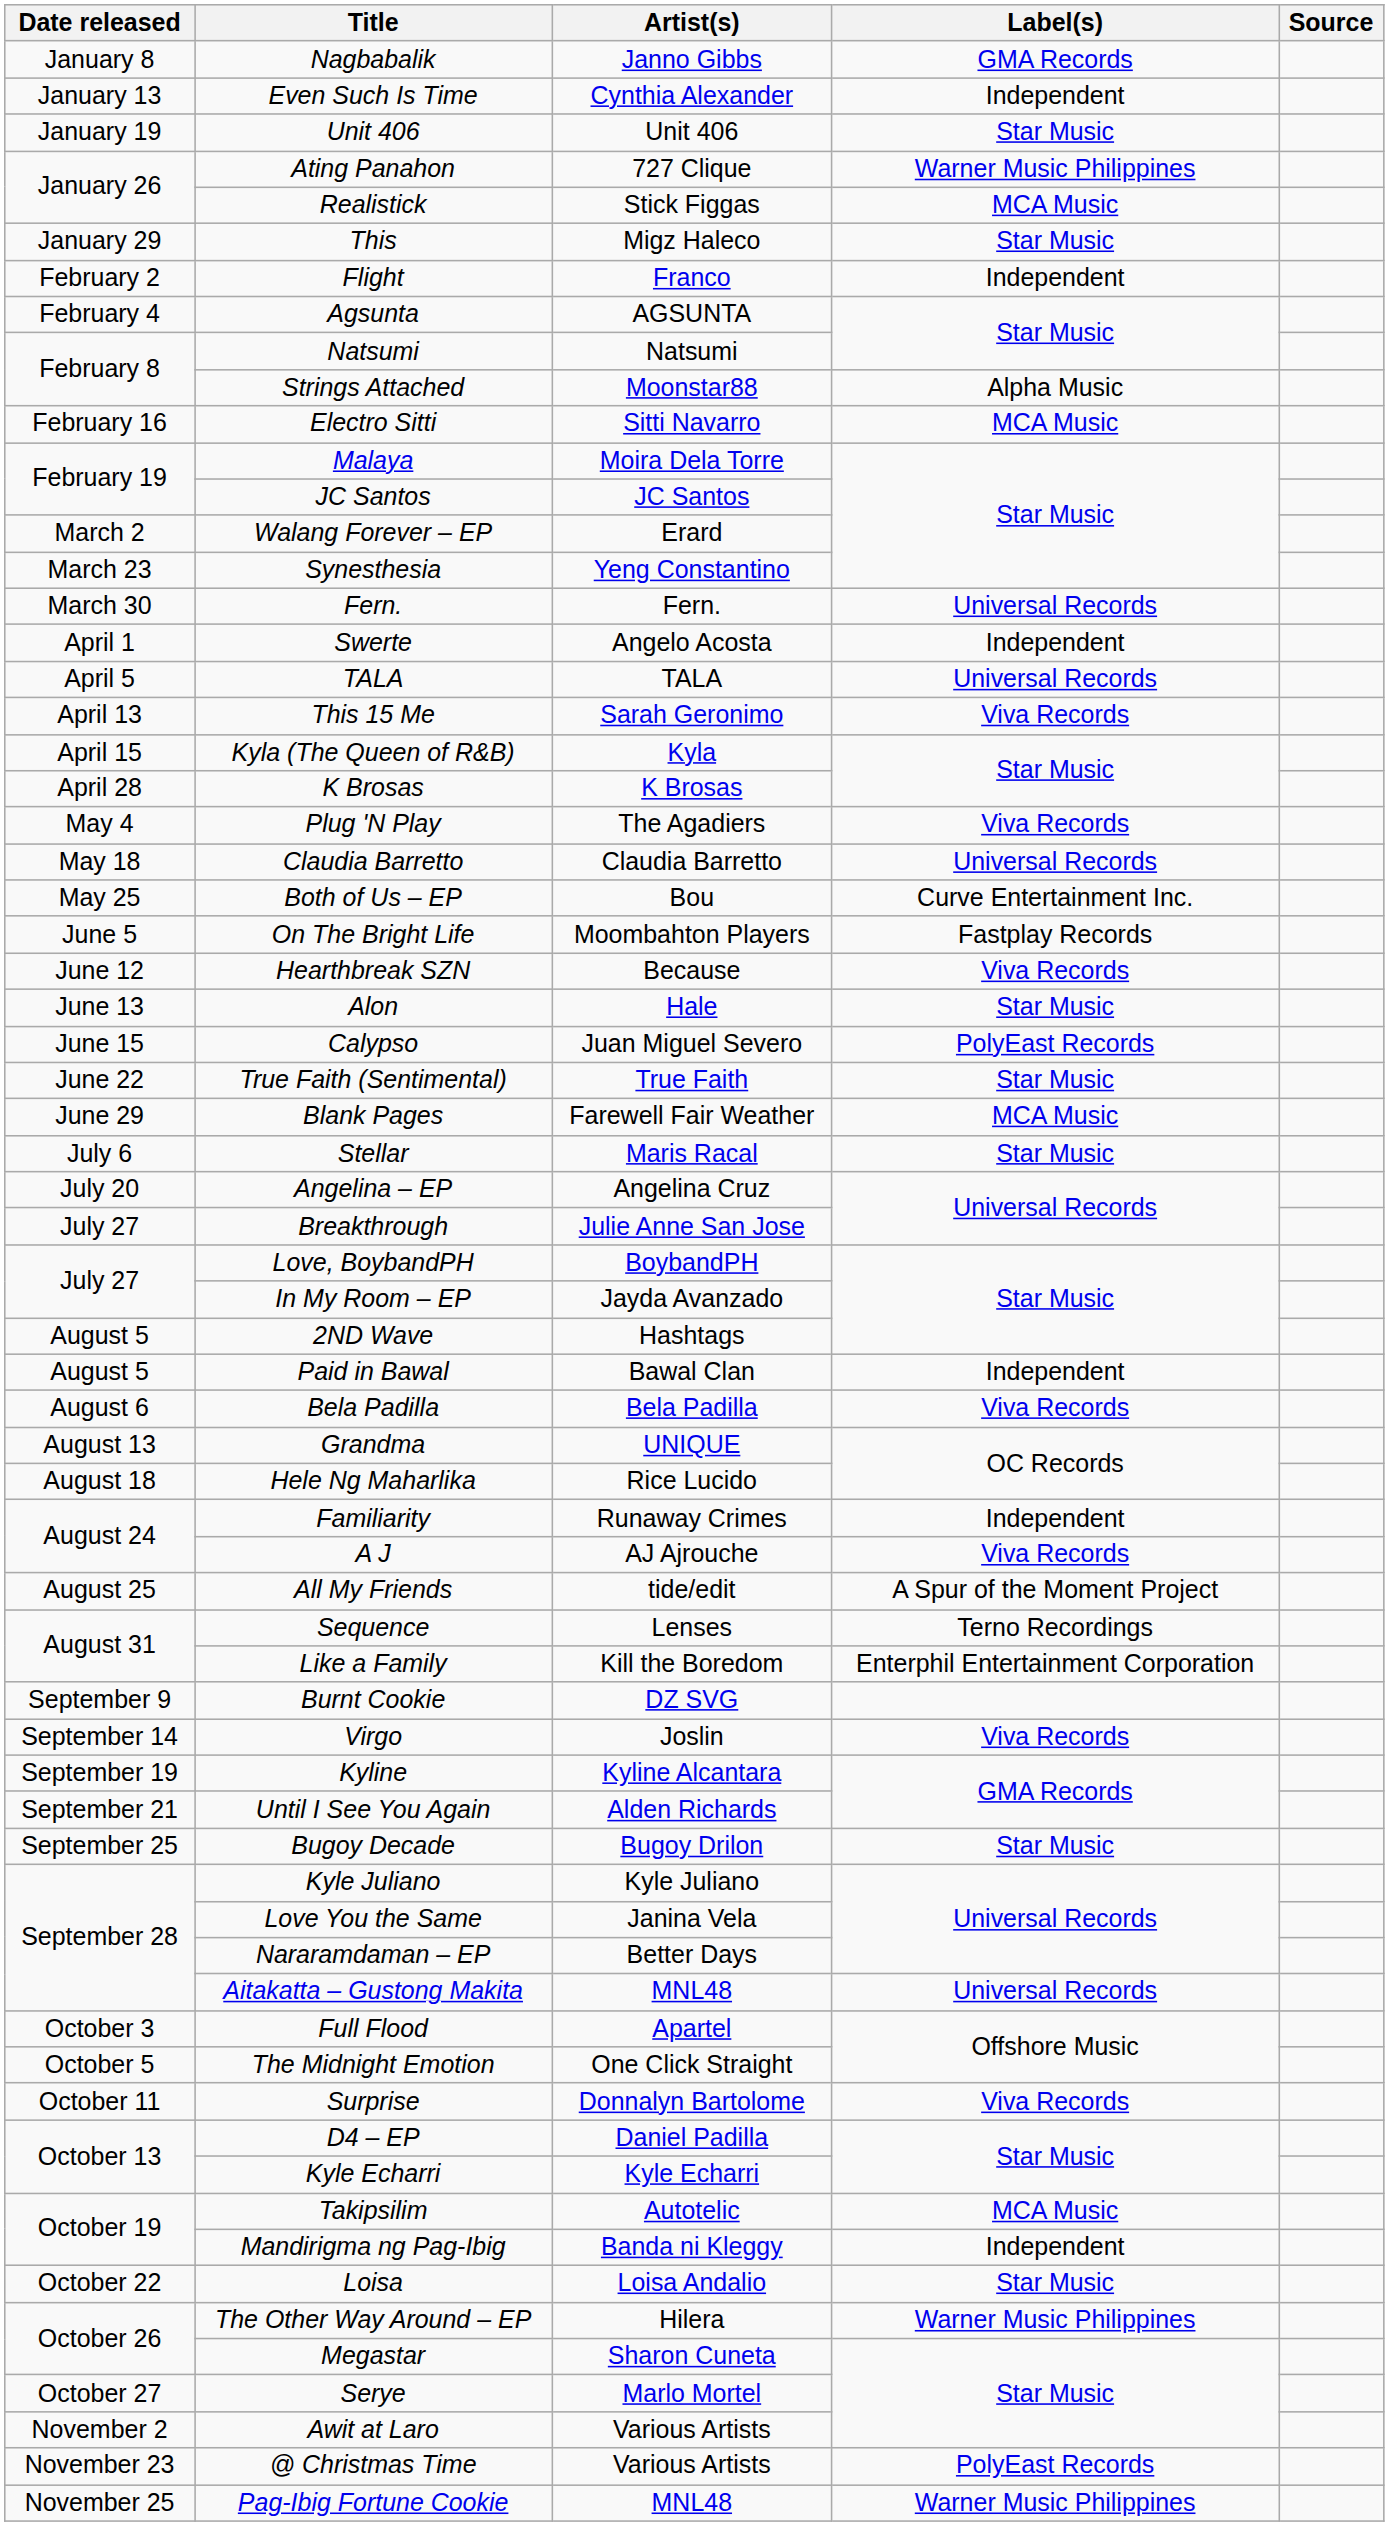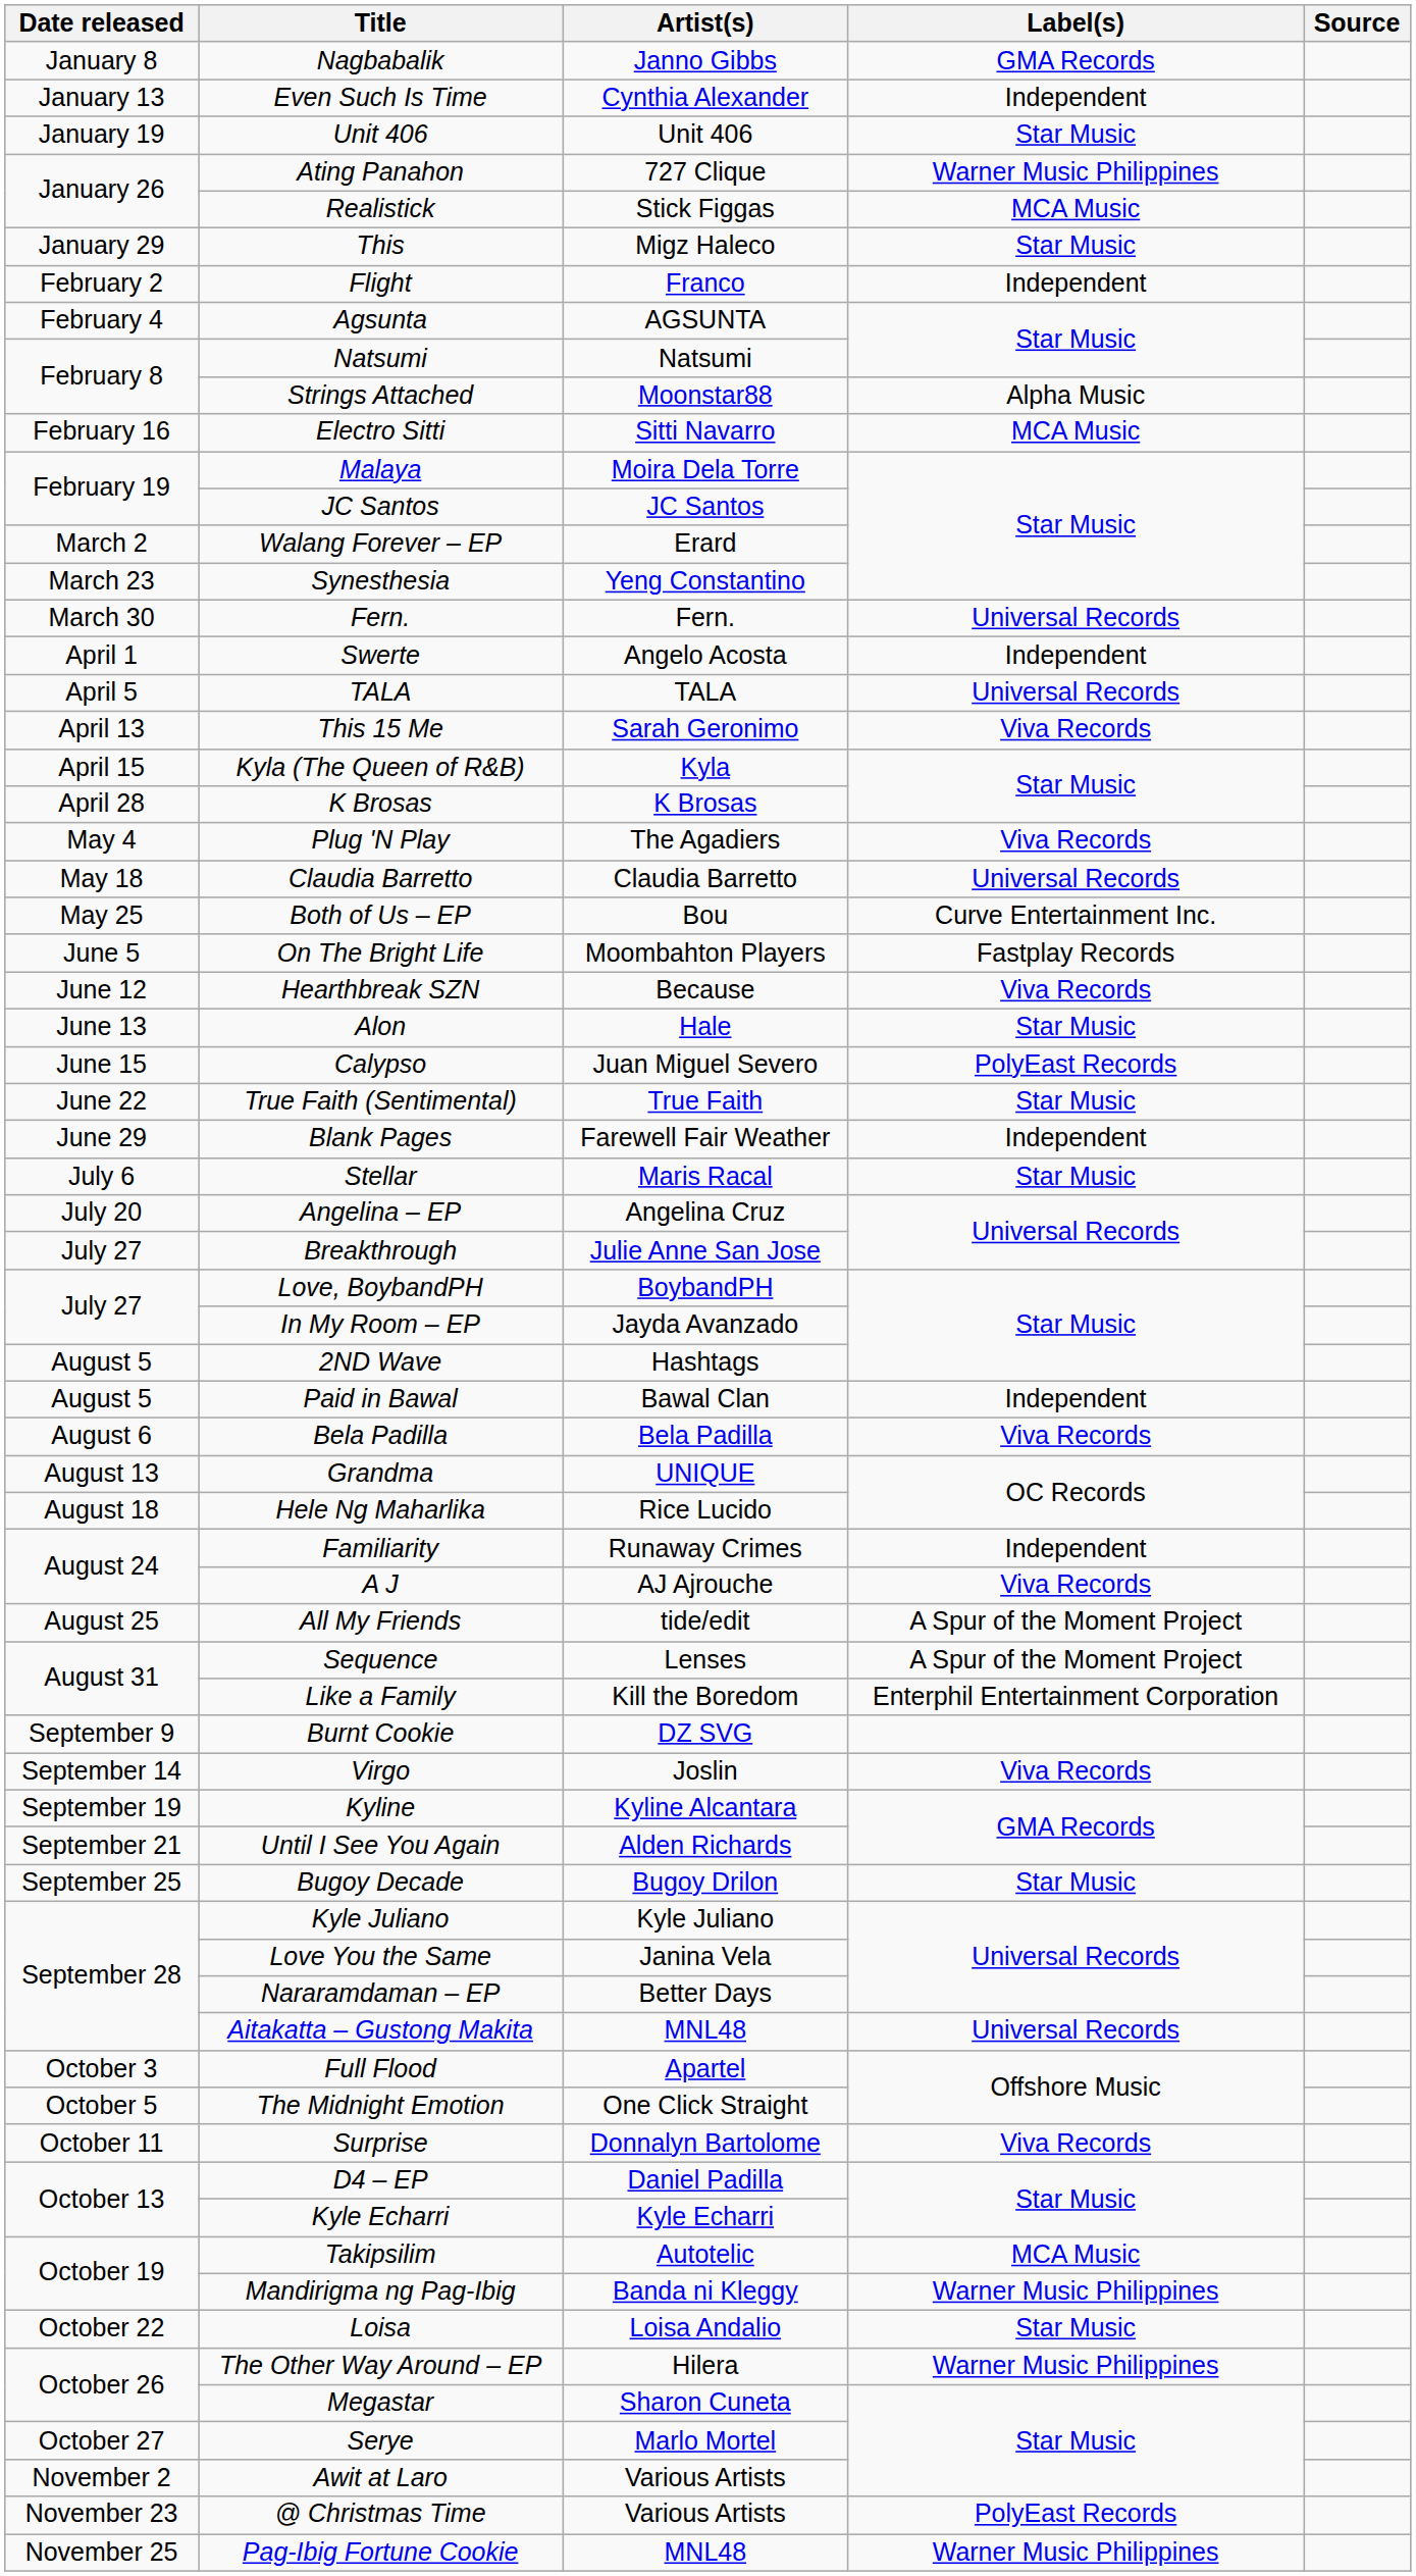 <table class="wikitable sortable" style="text-align:center; line-height:16px; width:70%;">
 <tr>
 <th class="unsortable">Date released</th>
 <th>Title</th>
 <th>Artist(s)</th>
 <th>Label(s)</th>
 <th>Source</th>
 </tr>
 <tr>
 <td>January 8</td>
 <td><em>Nagbabalik</em></td>
 <td><a href='#'>Janno Gibbs</a></td>
 <td><a href='#'>GMA Records</a></td>
 <td></td>
 </tr>
 <tr>
 <td>January 13</td>
 <td><em>Even Such Is Time</em></td>
 <td><a href='#'>Cynthia Alexander</a></td>
 <td>Independent</td>
 <td></td>
 </tr>
 <tr>
 <td>January 19</td>
 <td><em>Unit 406</em></td>
 <td>Unit 406</td>
 <td><a href='#'>Star Music</a></td>
 <td></td>
 </tr>
 <tr>
 <td rowspan=2>January 26</td>
 <td><em>Ating Panahon</em></td>
 <td>727 Clique</td>
 <td><a href='#'>Warner Music Philippines</a></td>
 <td></td>
 </tr>
 <tr>
 <td><em>Realistick</em></td>
 <td>Stick Figgas</td>
 <td><a href='#'>MCA Music</a></td>
 <td></td>
 </tr>
 <tr>
 <td>January 29</td>
 <td><em>This</em></td>
 <td>Migz Haleco</td>
 <td><a href='#'>Star Music</a></td>
 <td></td>
 </tr>
 <tr>
 <td>February 2</td>
 <td><em>Flight</em></td>
 <td><a href='#'>Franco</a></td>
 <td>Independent</td>
 <td></td>
 </tr>
 <tr>
 <td>February 4</td>
 <td><em>Agsunta</em></td>
 <td>AGSUNTA</td>
 <td rowspan=2><a href='#'>Star Music</a></td>
 <td></td>
 </tr>
 <tr>
 <td rowspan=2>February 8</td>
 <td><em>Natsumi</em></td>
 <td>Natsumi</td>
 <td></td>
 </tr>
 <tr>
 <td><em>Strings Attached</em></td>
 <td><a href='#'>Moonstar88</a></td>
 <td>Alpha Music</td>
 <td></td>
 </tr>
 <tr>
 <td>February 16</td>
 <td><em>Electro Sitti</em></td>
 <td><a href='#'>Sitti Navarro</a></td>
 <td><a href='#'>MCA Music</a></td>
 <td></td>
 </tr>
 <tr>
 <td rowspan=2>February 19</td>
 <td><em><a href='#'>Malaya</a></em></td>
 <td><a href='#'>Moira Dela Torre</a></td>
 <td rowspan=4><a href='#'>Star Music</a></td>
 <td></td>
 </tr>
 <tr>
 <td><em>JC Santos</em></td>
 <td><a href='#'>JC Santos</a></td>
 <td></td>
 </tr>
 <tr>
 <td>March 2</td>
 <td><em>Walang Forever – EP</em></td>
 <td>Erard</td>
 <td></td>
 </tr>
 <tr>
 <td>March 23</td>
 <td><em>Synesthesia</em></td>
 <td><a href='#'>Yeng Constantino</a></td>
 <td></td>
 </tr>
 <tr>
 <td>March 30</td>
 <td><em>Fern.</em></td>
 <td>Fern.</td>
 <td><a href='#'>Universal Records</a></td>
 <td></td>
 </tr>
 <tr>
 <td>April 1</td>
 <td><em>Swerte</em></td>
 <td>Angelo Acosta</td>
 <td>Independent</td>
 <td></td>
 </tr>
 <tr>
 <td>April 5</td>
 <td><em>TALA</em></td>
 <td>TALA</td>
 <td><a href='#'>Universal Records</a></td>
 <td></td>
 </tr>
 <tr>
 <td>April 13</td>
 <td><em>This 15 Me</em></td>
 <td><a href='#'>Sarah Geronimo</a></td>
 <td><a href='#'>Viva Records</a></td>
 <td></td>
 </tr>
 <tr>
 <td>April 15</td>
 <td><em>Kyla (The Queen of R&B)</em></td>
 <td><a href='#'>Kyla</a></td>
 <td rowspan=2><a href='#'>Star Music</a></td>
 <td></td>
 </tr>
 <tr>
 <td>April 28</td>
 <td><em>K Brosas</em></td>
 <td><a href='#'>K Brosas</a></td>
 <td></td>
 </tr>
 <tr>
 <td>May 4</td>
 <td><em>Plug 'N Play</em></td>
 <td>The Agadiers</td>
 <td><a href='#'>Viva Records</a></td>
 <td></td>
 </tr>
 <tr>
 <td>May 18</td>
 <td><em>Claudia Barretto</em></td>
 <td>Claudia Barretto</td>
 <td><a href='#'>Universal Records</a></td>
 <td></td>
 </tr>
 <tr>
 <td>May 25</td>
 <td><em>Both of Us – EP</em></td>
 <td>Bou</td>
 <td>Curve Entertainment Inc.</td>
 <td></td>
 </tr>
 <tr>
 <td>June 5</td>
 <td><em>On The Bright Life</em></td>
 <td>Moombahton Players</td>
 <td>Fastplay Records</td>
 <td></td>
 </tr>
 <tr>
 <td>June 12</td>
 <td><em>Hearthbreak SZN</em></td>
 <td>Because</td>
 <td><a href='#'>Viva Records</a></td>
 <td></td>
 </tr>
 <tr>
 <td>June 13</td>
 <td><em>Alon</em></td>
 <td><a href='#'>Hale</a></td>
 <td><a href='#'>Star Music</a></td>
 <td></td>
 </tr>
 <tr>
 <td>June 15</td>
 <td><em>Calypso</em></td>
 <td>Juan Miguel Severo</td>
 <td><a href='#'>PolyEast Records</a></td>
 <td></td>
 </tr>
 <tr>
 <td>June 22</td>
 <td><em>True Faith (Sentimental)</em></td>
 <td><a href='#'>True Faith</a></td>
 <td><a href='#'>Star Music</a></td>
 <td></td>
 </tr>
 <tr>
 <td>June 29</td>
 <td><em>Blank Pages</em></td>
 <td>Farewell Fair Weather</td>
-<td><a href='#'>MCA Music</a></td>
+<td>Independent</td>
 <td></td>
 </tr>
 <tr>
 <td>July 6</td>
 <td><em>Stellar</em></td>
 <td><a href='#'>Maris Racal</a></td>
 <td><a href='#'>Star Music</a></td>
 <td></td>
 </tr>
 <tr>
 <td>July 20</td>
 <td><em>Angelina – EP</em></td>
 <td>Angelina Cruz</td>
 <td rowspan=2><a href='#'>Universal Records</a></td>
 <td></td>
 </tr>
 <tr>
 <td>July 27</td>
 <td><em>Breakthrough</em></td>
 <td><a href='#'>Julie Anne San Jose</a></td>
 <td></td>
 </tr>
 <tr>
 <td rowspan=2>July 27</td>
 <td><em>Love, BoybandPH</em></td>
 <td><a href='#'>BoybandPH</a></td>
 <td rowspan=3><a href='#'>Star Music</a></td>
 <td></td>
 </tr>
 <tr>
 <td><em>In My Room – EP</em></td>
 <td>Jayda Avanzado</td>
 <td></td>
 </tr>
 <tr>
 <td>August 5</td>
 <td><em>2ND Wave</em></td>
 <td>Hashtags</td>
 <td></td>
 </tr>
 <tr>
 <td>August 5</td>
 <td><em>Paid in Bawal</em></td>
 <td>Bawal Clan</td>
 <td>Independent</td>
 <td></td>
 </tr>
 <tr>
 <td>August 6</td>
 <td><em>Bela Padilla</em></td>
 <td><a href='#'>Bela Padilla</a></td>
 <td><a href='#'>Viva Records</a></td>
 <td></td>
 </tr>
 <tr>
 <td>August 13</td>
 <td><em>Grandma</em></td>
 <td><a href='#'>UNIQUE</a></td>
 <td rowspan=2>OC Records</td>
 <td></td>
 </tr>
 <tr>
 <td>August 18</td>
 <td><em>Hele Ng Maharlika</em></td>
 <td>Rice Lucido</td>
 <td></td>
 </tr>
 <tr>
 <td rowspan=2>August 24</td>
 <td><em>Familiarity</em></td>
 <td>Runaway Crimes</td>
 <td>Independent</td>
 <td></td>
 </tr>
 <tr>
 <td><em>A J</em></td>
 <td>AJ Ajrouche</td>
 <td><a href='#'>Viva Records</a></td>
 <td></td>
 </tr>
 <tr>
 <td>August 25</td>
 <td><em>All My Friends</em></td>
 <td>tide/edit</td>
 <td>A Spur of the Moment Project</td>
 <td></td>
 </tr>
 <tr>
 <td rowspan=2>August 31</td>
 <td><em>Sequence</em></td>
 <td>Lenses</td>
-<td>Terno Recordings</td>
+<td>A Spur of the Moment Project</td>
 <td></td>
 </tr>
 <tr>
 <td><em>Like a Family</em></td>
 <td>Kill the Boredom</td>
 <td>Enterphil Entertainment Corporation</td>
 <td></td>
 </tr>
 <tr>
 <td>September 9</td>
 <td><em>Burnt Cookie</em></td>
 <td><a href='#'>DZ SVG</a></td>
 <td></td>
 <td></td>
 </tr>
 <tr>
 <td>September 14</td>
 <td><em>Virgo</em></td>
 <td>Joslin</td>
 <td><a href='#'>Viva Records</a></td>
 <td></td>
 </tr>
 <tr>
 <td>September 19</td>
 <td><em>Kyline</em></td>
 <td><a href='#'>Kyline Alcantara</a></td>
 <td rowspan=2><a href='#'>GMA Records</a></td>
 <td></td>
 </tr>
 <tr>
 <td>September 21</td>
 <td><em>Until I See You Again</em></td>
 <td><a href='#'>Alden Richards</a></td>
 <td></td>
 </tr>
 <tr>
 <td>September 25</td>
 <td><em>Bugoy Decade</em></td>
 <td><a href='#'>Bugoy Drilon</a></td>
 <td><a href='#'>Star Music</a></td>
 <td></td>
 </tr>
 <tr>
 <td rowspan="4">September 28</td>
 <td><em>Kyle Juliano</em></td>
 <td>Kyle Juliano</td>
 <td rowspan=3><a href='#'>Universal Records</a></td>
 <td></td>
 </tr>
 <tr>
 <td><em>Love You the Same</em></td>
 <td>Janina Vela</td>
 <td></td>
 </tr>
 <tr>
 <td><em>Nararamdaman – EP</em></td>
 <td>Better Days</td>
 <td></td>
 </tr>
 <tr>
 <td><a href='#'><em>Aitakatta – Gustong Makita</em></a></td>
 <td><a href='#'>MNL48</a></td>
 <td><a href='#'>Universal Records</a></td>
 <td></td>
 </tr>
 <tr>
 <td>October 3</td>
 <td><em>Full Flood</em></td>
 <td><a href='#'>Apartel</a></td>
 <td rowspan=2>Offshore Music</td>
 <td></td>
 </tr>
 <tr>
 <td>October 5</td>
 <td><em>The Midnight Emotion</em></td>
 <td>One Click Straight</td>
 <td></td>
 </tr>
 <tr>
 <td>October 11</td>
 <td><em>Surprise</em></td>
 <td><a href='#'>Donnalyn Bartolome</a></td>
 <td><a href='#'>Viva Records</a></td>
 <td></td>
 </tr>
 <tr>
 <td rowspan=2>October 13</td>
 <td><em>D4 – EP</em></td>
 <td><a href='#'>Daniel Padilla</a></td>
 <td rowspan=2><a href='#'>Star Music</a></td>
 <td></td>
 </tr>
 <tr>
 <td><em>Kyle Echarri</em></td>
 <td><a href='#'>Kyle Echarri</a></td>
 <td></td>
 </tr>
 <tr>
 <td rowspan=2>October 19</td>
 <td><em>Takipsilim</em></td>
 <td><a href='#'>Autotelic</a></td>
 <td><a href='#'>MCA Music</a></td>
 <td></td>
 </tr>
 <tr>
 <td><em>Mandirigma ng Pag-Ibig</em></td>
 <td><a href='#'>Banda ni Kleggy</a></td>
-<td>Independent</td>
+<td><a href='#'>Warner Music Philippines</a></td>
 <td></td>
 </tr>
 <tr>
 <td>October 22</td>
 <td><em>Loisa</em></td>
 <td><a href='#'>Loisa Andalio</a></td>
 <td><a href='#'>Star Music</a></td>
 <td></td>
 </tr>
 <tr>
 <td rowspan=2>October 26</td>
 <td><em>The Other Way Around – EP</em></td>
 <td>Hilera</td>
 <td><a href='#'>Warner Music Philippines</a></td>
 <td></td>
 </tr>
 <tr>
 <td><em>Megastar</em></td>
 <td><a href='#'>Sharon Cuneta</a></td>
 <td rowspan=3><a href='#'>Star Music</a></td>
 <td></td>
 </tr>
 <tr>
 <td>October 27</td>
 <td><em>Serye</em></td>
 <td><a href='#'>Marlo Mortel</a></td>
 <td></td>
 </tr>
 <tr>
 <td>November 2</td>
 <td><em>Awit at Laro</em></td>
 <td>Various Artists</td>
 <td></td>
 </tr>
 <tr>
 <td>November 23</td>
 <td><em>@ Christmas Time</em></td>
 <td>Various Artists</td>
 <td><a href='#'>PolyEast Records</a></td>
 <td></td>
 </tr>
 <tr>
 <td>November 25</td>
 <td><a href='#'><em>Pag-Ibig Fortune Cookie</em></a></td>
 <td><a href='#'>MNL48</a></td>
 <td><a href='#'>Warner Music Philippines</a></td>
 <td></td>
 </tr>
 </table>
